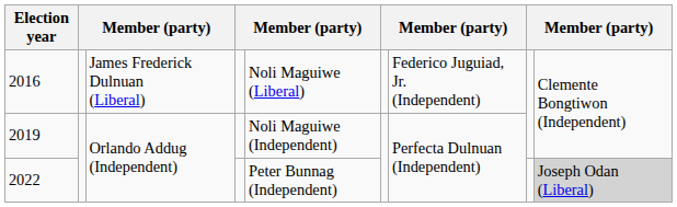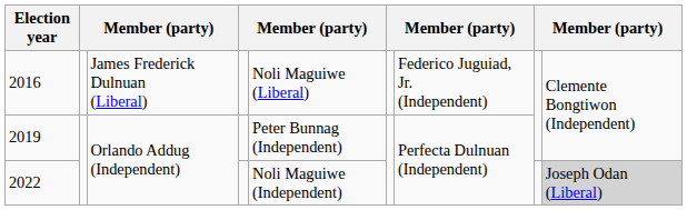 <table class=wikitable style="font-size:90%">
 <tr>
 <th width=60px>Election<br>year</th>
 <th colspan=2 width=140px>Member (party)</th>
 <th colspan=2 width=140px>Member (party)</th>
 <th colspan=2 width=140px>Member (party)</th>
 <th colspan=2 width=140px>Member (party)</th>
 </tr>
 <tr>
 <td>2016</td>
 <td bgcolor=></td>
 <td>James Frederick Dulnuan<br>(<a href='#'>Liberal</a>)</td>
 <td bgcolor=></td>
 <td>Noli Maguiwe<br>(<a href='#'>Liberal</a>)</td>
 <td bgcolor=></td>
 <td>Federico Juguiad, Jr.<br>(Independent)</td>
 <td rowspan=2 bgcolor=></td>
 <td rowspan=2>Clemente Bongtiwon<br>(Independent)</td>
 </tr>
 <tr>
 <td>2019</td>
 <td rowspan=2 bgcolor=></td>
 <td rowspan=2>Orlando Addug<br>(Independent)</td>
 <td bgcolor=></td>
-<td>Noli Maguiwe<br>(Independent)</td>
+<td>Peter Bunnag<br>(Independent)</td>
 <td rowspan=2 bgcolor=></td>
 <td rowspan=2>Perfecta Dulnuan<br>(Independent)</td>
 </tr>
 <tr>
 <td>2022</td>
 <td bgcolor=></td>
-<td>Peter Bunnag<br>(Independent)</td>
+<td>Noli Maguiwe<br>(Independent)</td>
 <td bgcolor=></td>
 <td style="background: lightgrey;">Joseph Odan<br>(<a href='#'>Liberal</a>)</td>
 </tr>
 </table>
